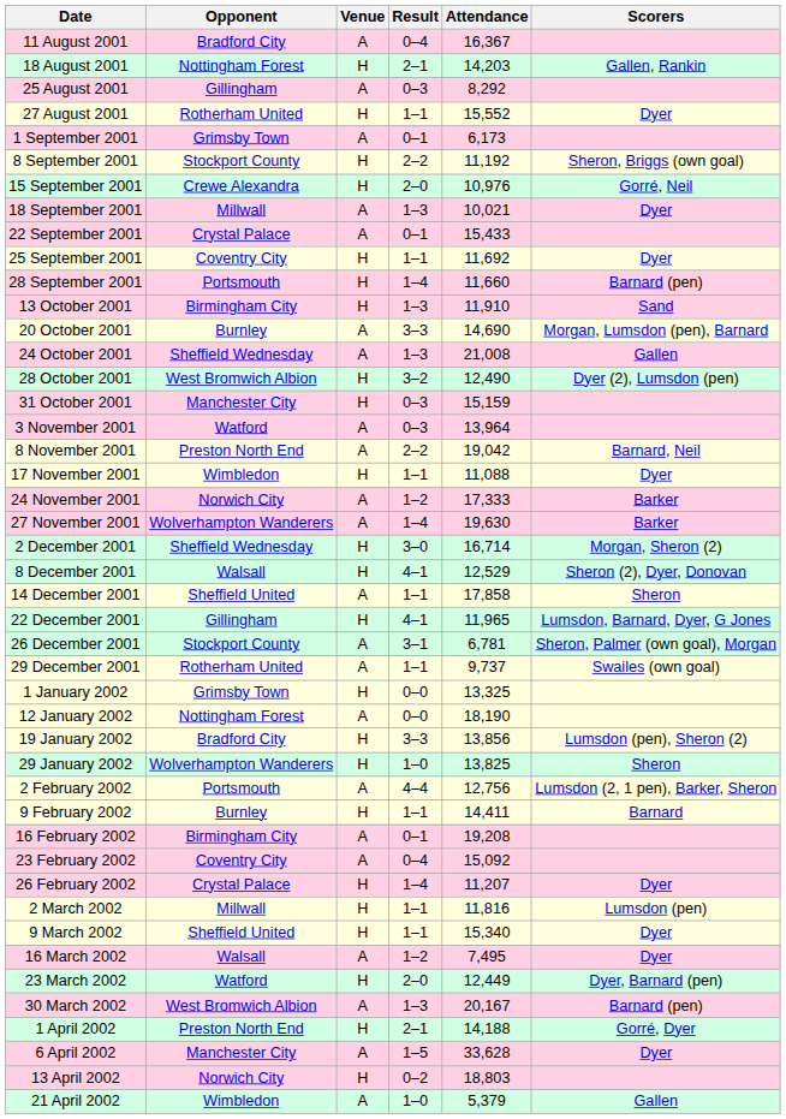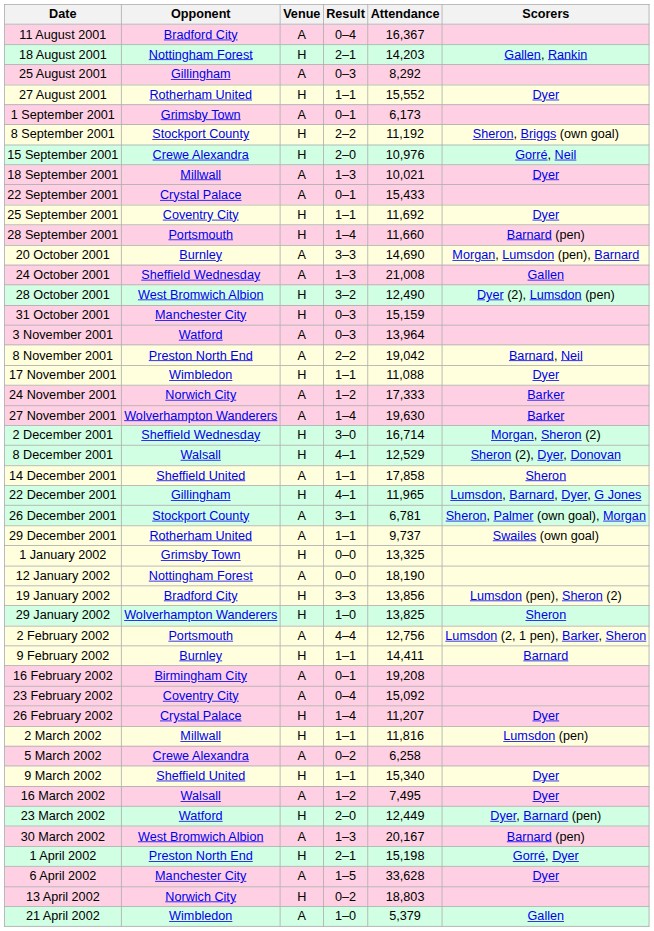 <table class="wikitable sortable" style="font-size:100%; text-align:center">
 <tr>
 <th>Date</th>
 <th>Opponent</th>
 <th>Venue</th>
 <th>Result</th>
 <th>Attendance</th>
 <th>Scorers</th>
 </tr>
 <tr style="background-color: #ffd0e3;">
 <td>11 August 2001</td>
 <td><a href='#'>Bradford City</a></td>
 <td>A</td>
 <td>0–4</td>
 <td>16,367</td>
 <td></td>
 </tr>
 <tr style="background-color: #d0ffe3;">
 <td>18 August 2001</td>
 <td><a href='#'>Nottingham Forest</a></td>
 <td>H</td>
 <td>2–1</td>
 <td>14,203</td>
 <td><a href='#'>Gallen</a>, <a href='#'>Rankin</a></td>
 </tr>
 <tr style="background-color: #ffd0e3;">
 <td>25 August 2001</td>
 <td><a href='#'>Gillingham</a></td>
 <td>A</td>
 <td>0–3</td>
 <td>8,292</td>
 <td></td>
 </tr>
 <tr style="background-color: #ffffdd;">
 <td>27 August 2001</td>
 <td><a href='#'>Rotherham United</a></td>
 <td>H</td>
 <td>1–1</td>
 <td>15,552</td>
 <td><a href='#'>Dyer</a></td>
 </tr>
 <tr style="background-color: #ffd0e3;">
 <td>1 September 2001</td>
 <td><a href='#'>Grimsby Town</a></td>
 <td>A</td>
 <td>0–1</td>
 <td>6,173</td>
 <td></td>
 </tr>
 <tr style="background-color: #ffffdd;">
 <td>8 September 2001</td>
 <td><a href='#'>Stockport County</a></td>
 <td>H</td>
 <td>2–2</td>
 <td>11,192</td>
 <td><a href='#'>Sheron</a>, <a href='#'>Briggs</a> (own goal)</td>
 </tr>
 <tr style="background-color: #d0ffe3;">
 <td>15 September 2001</td>
 <td><a href='#'>Crewe Alexandra</a></td>
 <td>H</td>
 <td>2–0</td>
 <td>10,976</td>
 <td><a href='#'>Gorré</a>, <a href='#'>Neil</a></td>
 </tr>
 <tr style="background-color: #ffd0e3;">
 <td>18 September 2001</td>
 <td><a href='#'>Millwall</a></td>
 <td>A</td>
 <td>1–3</td>
 <td>10,021</td>
 <td><a href='#'>Dyer</a></td>
 </tr>
 <tr style="background-color: #ffd0e3;">
 <td>22 September 2001</td>
 <td><a href='#'>Crystal Palace</a></td>
 <td>A</td>
 <td>0–1</td>
 <td>15,433</td>
 <td></td>
 </tr>
 <tr style="background-color: #ffffdd;">
 <td>25 September 2001</td>
 <td><a href='#'>Coventry City</a></td>
 <td>H</td>
 <td>1–1</td>
 <td>11,692</td>
 <td><a href='#'>Dyer</a></td>
 </tr>
 <tr style="background-color: #ffd0e3;">
 <td>28 September 2001</td>
 <td><a href='#'>Portsmouth</a></td>
 <td>H</td>
 <td>1–4</td>
 <td>11,660</td>
 <td><a href='#'>Barnard</a> (pen)</td>
-</tr>
-<tr style="background-color: #ffd0e3;">
-<td>13 October 2001</td>
-<td><a href='#'>Birmingham City</a></td>
-<td>H</td>
-<td>1–3</td>
-<td>11,910</td>
-<td><a href='#'>Sand</a></td>
 </tr>
 <tr style="background-color: #ffffdd;">
 <td>20 October 2001</td>
 <td><a href='#'>Burnley</a></td>
 <td>A</td>
 <td>3–3</td>
 <td>14,690</td>
 <td><a href='#'>Morgan</a>, <a href='#'>Lumsdon</a> (pen), <a href='#'>Barnard</a></td>
 </tr>
 <tr style="background-color: #ffd0e3;">
 <td>24 October 2001</td>
 <td><a href='#'>Sheffield Wednesday</a></td>
 <td>A</td>
 <td>1–3</td>
 <td>21,008</td>
 <td><a href='#'>Gallen</a></td>
 </tr>
 <tr style="background-color: #d0ffe3;">
 <td>28 October 2001</td>
 <td><a href='#'>West Bromwich Albion</a></td>
 <td>H</td>
 <td>3–2</td>
 <td>12,490</td>
 <td><a href='#'>Dyer</a> (2), <a href='#'>Lumsdon</a> (pen)</td>
 </tr>
 <tr style="background-color: #ffd0e3;">
 <td>31 October 2001</td>
 <td><a href='#'>Manchester City</a></td>
 <td>H</td>
 <td>0–3</td>
 <td>15,159</td>
 <td></td>
 </tr>
 <tr style="background-color: #ffd0e3;">
 <td>3 November 2001</td>
 <td><a href='#'>Watford</a></td>
 <td>A</td>
 <td>0–3</td>
 <td>13,964</td>
 <td></td>
 </tr>
 <tr style="background-color: #ffffdd;">
 <td>8 November 2001</td>
 <td><a href='#'>Preston North End</a></td>
 <td>A</td>
 <td>2–2</td>
 <td>19,042</td>
 <td><a href='#'>Barnard</a>, <a href='#'>Neil</a></td>
 </tr>
 <tr style="background-color: #ffffdd;">
 <td>17 November 2001</td>
 <td><a href='#'>Wimbledon</a></td>
 <td>H</td>
 <td>1–1</td>
 <td>11,088</td>
 <td><a href='#'>Dyer</a></td>
 </tr>
 <tr style="background-color: #ffd0e3;">
 <td>24 November 2001</td>
 <td><a href='#'>Norwich City</a></td>
 <td>A</td>
 <td>1–2</td>
 <td>17,333</td>
 <td><a href='#'>Barker</a></td>
 </tr>
 <tr style="background-color: #ffd0e3;">
 <td>27 November 2001</td>
 <td><a href='#'>Wolverhampton Wanderers</a></td>
 <td>A</td>
 <td>1–4</td>
 <td>19,630</td>
 <td><a href='#'>Barker</a></td>
 </tr>
 <tr style="background-color: #d0ffe3;">
 <td>2 December 2001</td>
 <td><a href='#'>Sheffield Wednesday</a></td>
 <td>H</td>
 <td>3–0</td>
 <td>16,714</td>
 <td><a href='#'>Morgan</a>, <a href='#'>Sheron</a> (2)</td>
 </tr>
 <tr style="background-color: #d0ffe3;">
 <td>8 December 2001</td>
 <td><a href='#'>Walsall</a></td>
 <td>H</td>
 <td>4–1</td>
 <td>12,529</td>
 <td><a href='#'>Sheron</a> (2), <a href='#'>Dyer</a>, <a href='#'>Donovan</a></td>
 </tr>
 <tr style="background-color: #ffffdd;">
 <td>14 December 2001</td>
 <td><a href='#'>Sheffield United</a></td>
 <td>A</td>
 <td>1–1</td>
 <td>17,858</td>
 <td><a href='#'>Sheron</a></td>
 </tr>
 <tr style="background-color: #d0ffe3;">
 <td>22 December 2001</td>
 <td><a href='#'>Gillingham</a></td>
 <td>H</td>
 <td>4–1</td>
 <td>11,965</td>
 <td><a href='#'>Lumsdon</a>, <a href='#'>Barnard</a>, <a href='#'>Dyer</a>, <a href='#'>G Jones</a></td>
 </tr>
 <tr style="background-color: #d0ffe3;">
 <td>26 December 2001</td>
 <td><a href='#'>Stockport County</a></td>
 <td>A</td>
 <td>3–1</td>
 <td>6,781</td>
 <td><a href='#'>Sheron</a>, <a href='#'>Palmer</a> (own goal), <a href='#'>Morgan</a></td>
 </tr>
 <tr style="background-color: #ffffdd;">
 <td>29 December 2001</td>
 <td><a href='#'>Rotherham United</a></td>
 <td>A</td>
 <td>1–1</td>
 <td>9,737</td>
 <td><a href='#'>Swailes</a> (own goal)</td>
 </tr>
 <tr style="background-color: #ffffdd;">
 <td>1 January 2002</td>
 <td><a href='#'>Grimsby Town</a></td>
 <td>H</td>
 <td>0–0</td>
 <td>13,325</td>
 <td></td>
 </tr>
 <tr style="background-color: #ffffdd;">
 <td>12 January 2002</td>
 <td><a href='#'>Nottingham Forest</a></td>
 <td>A</td>
 <td>0–0</td>
 <td>18,190</td>
 <td></td>
 </tr>
 <tr style="background-color: #ffffdd;">
 <td>19 January 2002</td>
 <td><a href='#'>Bradford City</a></td>
 <td>H</td>
 <td>3–3</td>
 <td>13,856</td>
 <td><a href='#'>Lumsdon</a> (pen), <a href='#'>Sheron</a> (2)</td>
 </tr>
 <tr style="background-color: #d0ffe3;">
 <td>29 January 2002</td>
 <td><a href='#'>Wolverhampton Wanderers</a></td>
 <td>H</td>
 <td>1–0</td>
 <td>13,825</td>
 <td><a href='#'>Sheron</a></td>
 </tr>
 <tr style="background-color: #ffffdd;">
 <td>2 February 2002</td>
 <td><a href='#'>Portsmouth</a></td>
 <td>A</td>
 <td>4–4</td>
 <td>12,756</td>
 <td><a href='#'>Lumsdon</a> (2, 1 pen), <a href='#'>Barker</a>, <a href='#'>Sheron</a></td>
 </tr>
 <tr style="background-color: #ffffdd;">
 <td>9 February 2002</td>
 <td><a href='#'>Burnley</a></td>
 <td>H</td>
 <td>1–1</td>
 <td>14,411</td>
 <td><a href='#'>Barnard</a></td>
 </tr>
 <tr style="background-color: #ffd0e3;">
 <td>16 February 2002</td>
 <td><a href='#'>Birmingham City</a></td>
 <td>A</td>
 <td>0–1</td>
 <td>19,208</td>
 <td></td>
 </tr>
 <tr style="background-color: #ffd0e3;">
 <td>23 February 2002</td>
 <td><a href='#'>Coventry City</a></td>
 <td>A</td>
 <td>0–4</td>
 <td>15,092</td>
 <td></td>
 </tr>
 <tr style="background-color: #ffd0e3;">
 <td>26 February 2002</td>
 <td><a href='#'>Crystal Palace</a></td>
 <td>H</td>
 <td>1–4</td>
 <td>11,207</td>
 <td><a href='#'>Dyer</a></td>
 </tr>
 <tr style="background-color: #ffffdd;">
 <td>2 March 2002</td>
 <td><a href='#'>Millwall</a></td>
 <td>H</td>
 <td>1–1</td>
 <td>11,816</td>
 <td><a href='#'>Lumsdon</a> (pen)</td>
 </tr>
+<tr style="background-color: #ffd0e3;">
+<td>5 March 2002</td>
+<td><a href='#'>Crewe Alexandra</a></td>
+<td>A</td>
+<td>0–2</td>
+<td>6,258</td>
+<td></td>
+</tr>
 <tr style="background-color: #ffffdd;">
 <td>9 March 2002</td>
 <td><a href='#'>Sheffield United</a></td>
 <td>H</td>
 <td>1–1</td>
 <td>15,340</td>
 <td><a href='#'>Dyer</a></td>
 </tr>
 <tr style="background-color: #ffd0e3;">
 <td>16 March 2002</td>
 <td><a href='#'>Walsall</a></td>
 <td>A</td>
 <td>1–2</td>
 <td>7,495</td>
 <td><a href='#'>Dyer</a></td>
 </tr>
 <tr style="background-color: #d0ffe3;">
 <td>23 March 2002</td>
 <td><a href='#'>Watford</a></td>
 <td>H</td>
 <td>2–0</td>
 <td>12,449</td>
 <td><a href='#'>Dyer</a>, <a href='#'>Barnard</a> (pen)</td>
 </tr>
 <tr style="background-color: #ffd0e3;">
 <td>30 March 2002</td>
 <td><a href='#'>West Bromwich Albion</a></td>
 <td>A</td>
 <td>1–3</td>
 <td>20,167</td>
 <td><a href='#'>Barnard</a> (pen)</td>
 </tr>
 <tr style="background-color: #d0ffe3;">
 <td>1 April 2002</td>
 <td><a href='#'>Preston North End</a></td>
 <td>H</td>
 <td>2–1</td>
-<td>14,188</td>
+<td>15,198</td>
 <td><a href='#'>Gorré</a>, <a href='#'>Dyer</a></td>
 </tr>
 <tr style="background-color: #ffd0e3;">
 <td>6 April 2002</td>
 <td><a href='#'>Manchester City</a></td>
 <td>A</td>
 <td>1–5</td>
 <td>33,628</td>
 <td><a href='#'>Dyer</a></td>
 </tr>
 <tr style="background-color: #ffd0e3;">
 <td>13 April 2002</td>
 <td><a href='#'>Norwich City</a></td>
 <td>H</td>
 <td>0–2</td>
 <td>18,803</td>
 <td></td>
 </tr>
 <tr style="background-color: #d0ffe3;">
 <td>21 April 2002</td>
 <td><a href='#'>Wimbledon</a></td>
 <td>A</td>
 <td>1–0</td>
 <td>5,379</td>
 <td><a href='#'>Gallen</a></td>
 </tr>
 </table>
